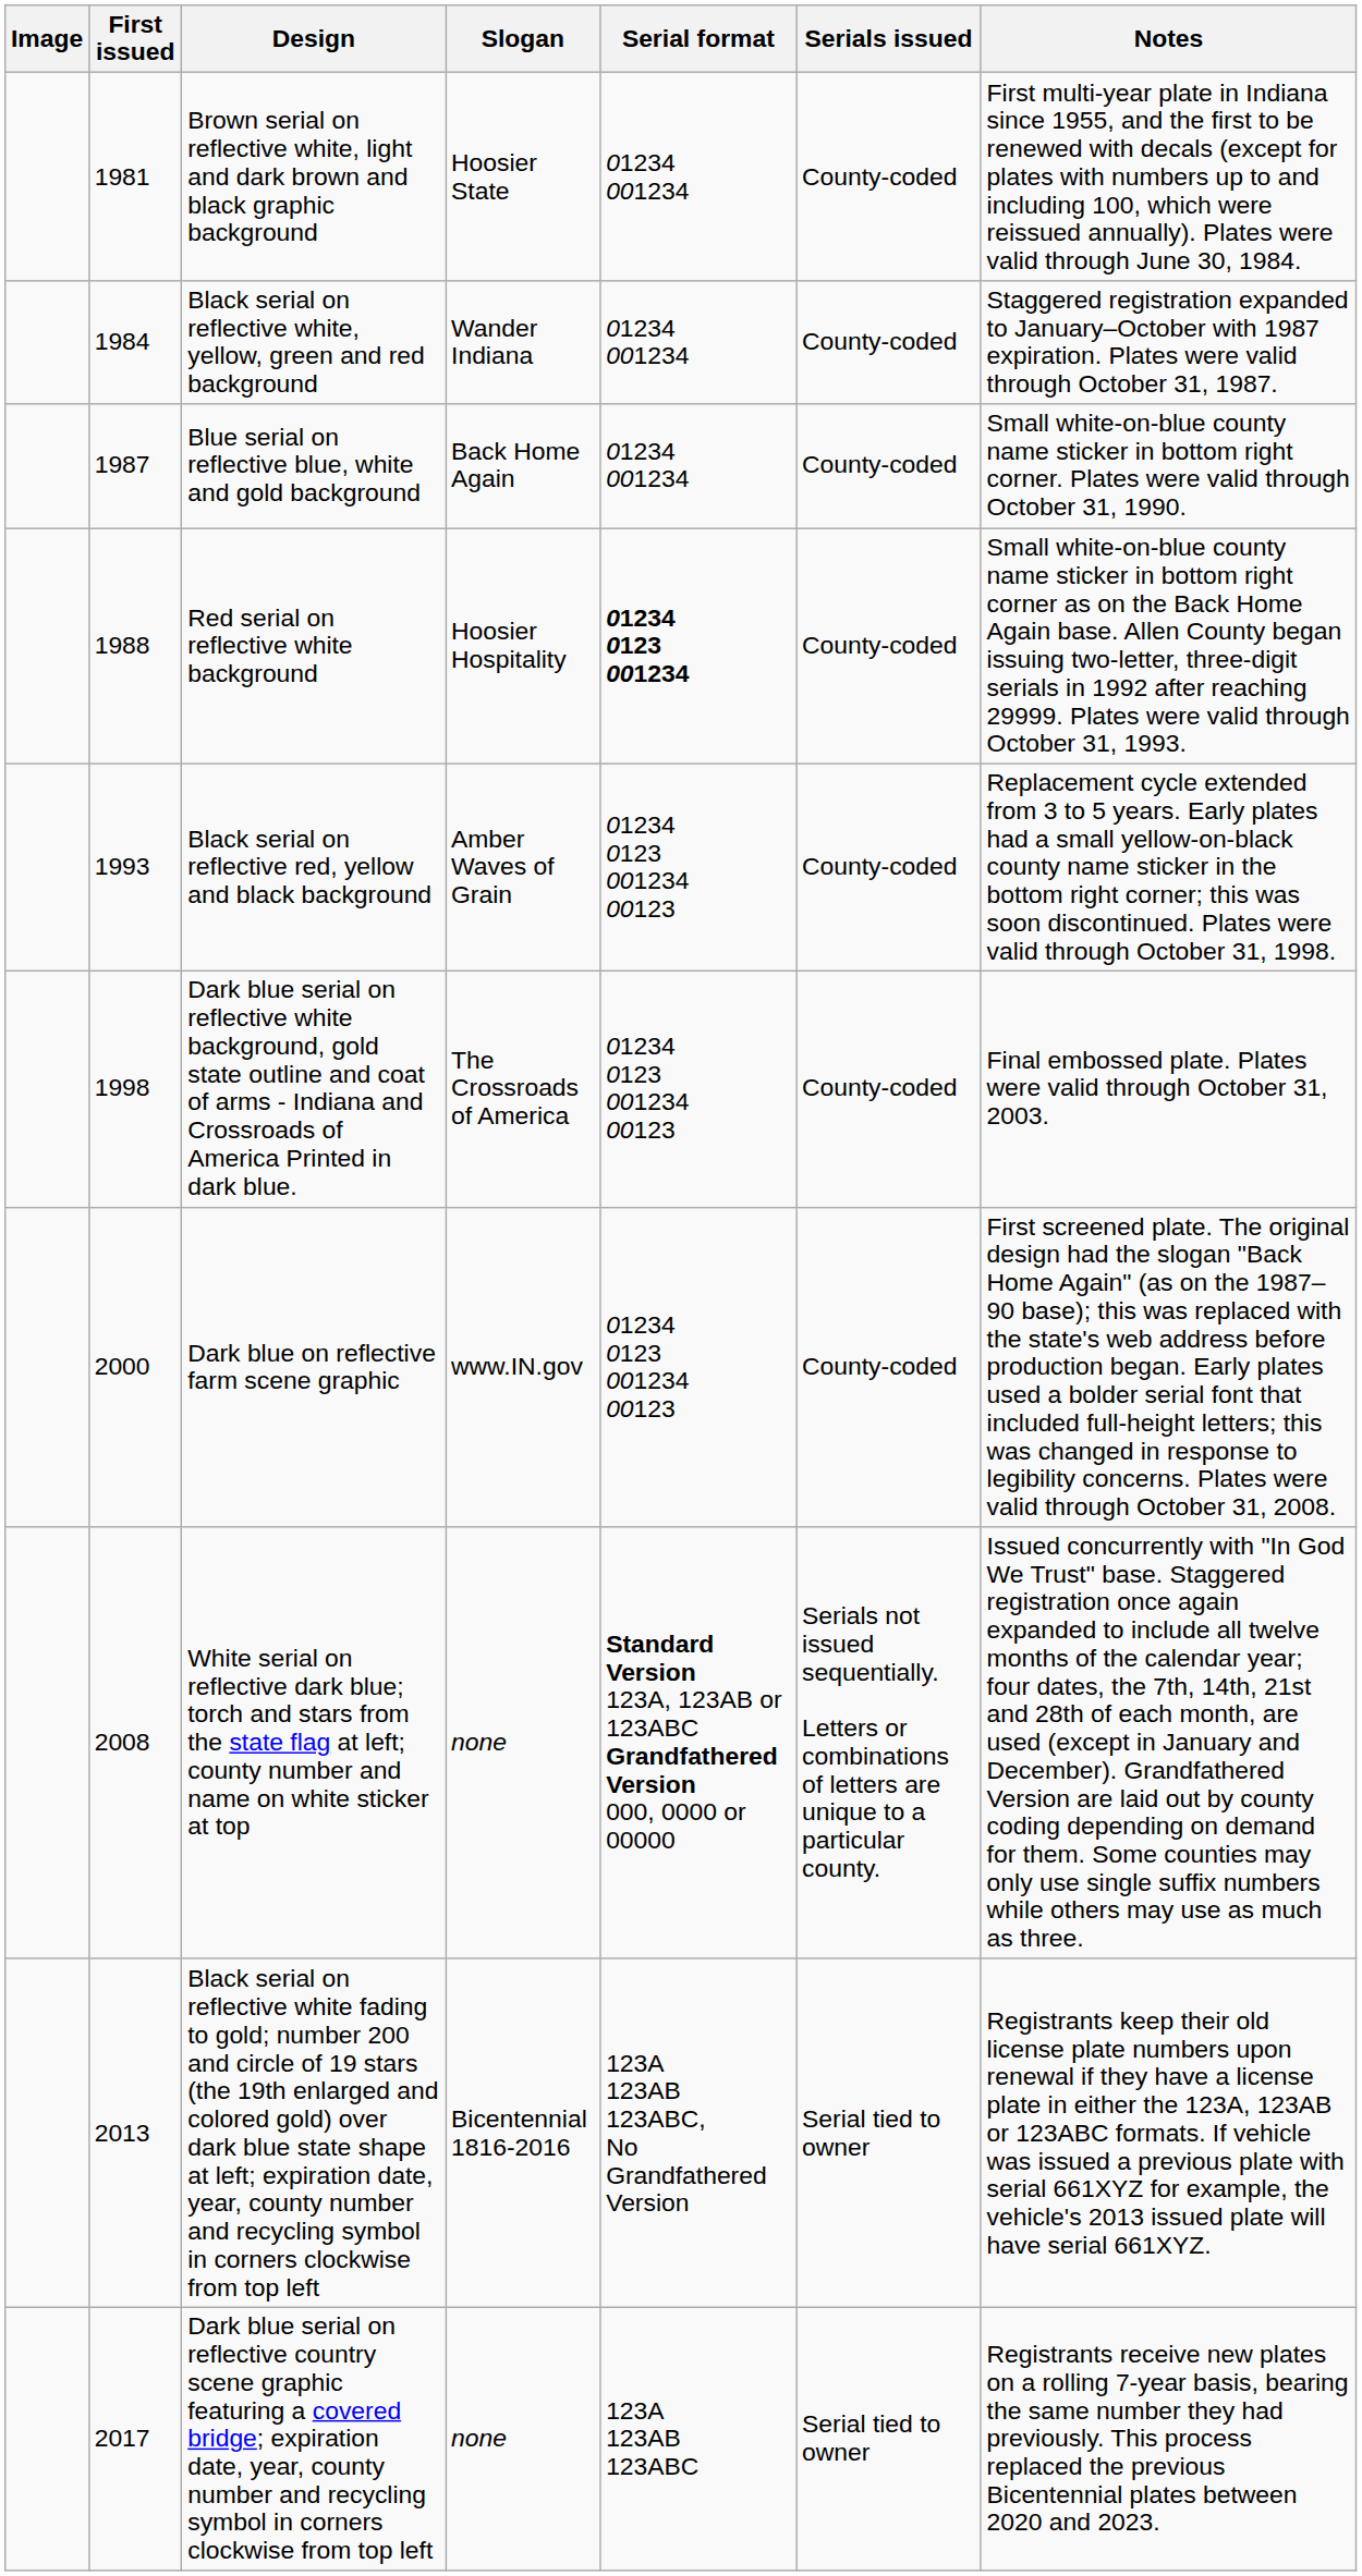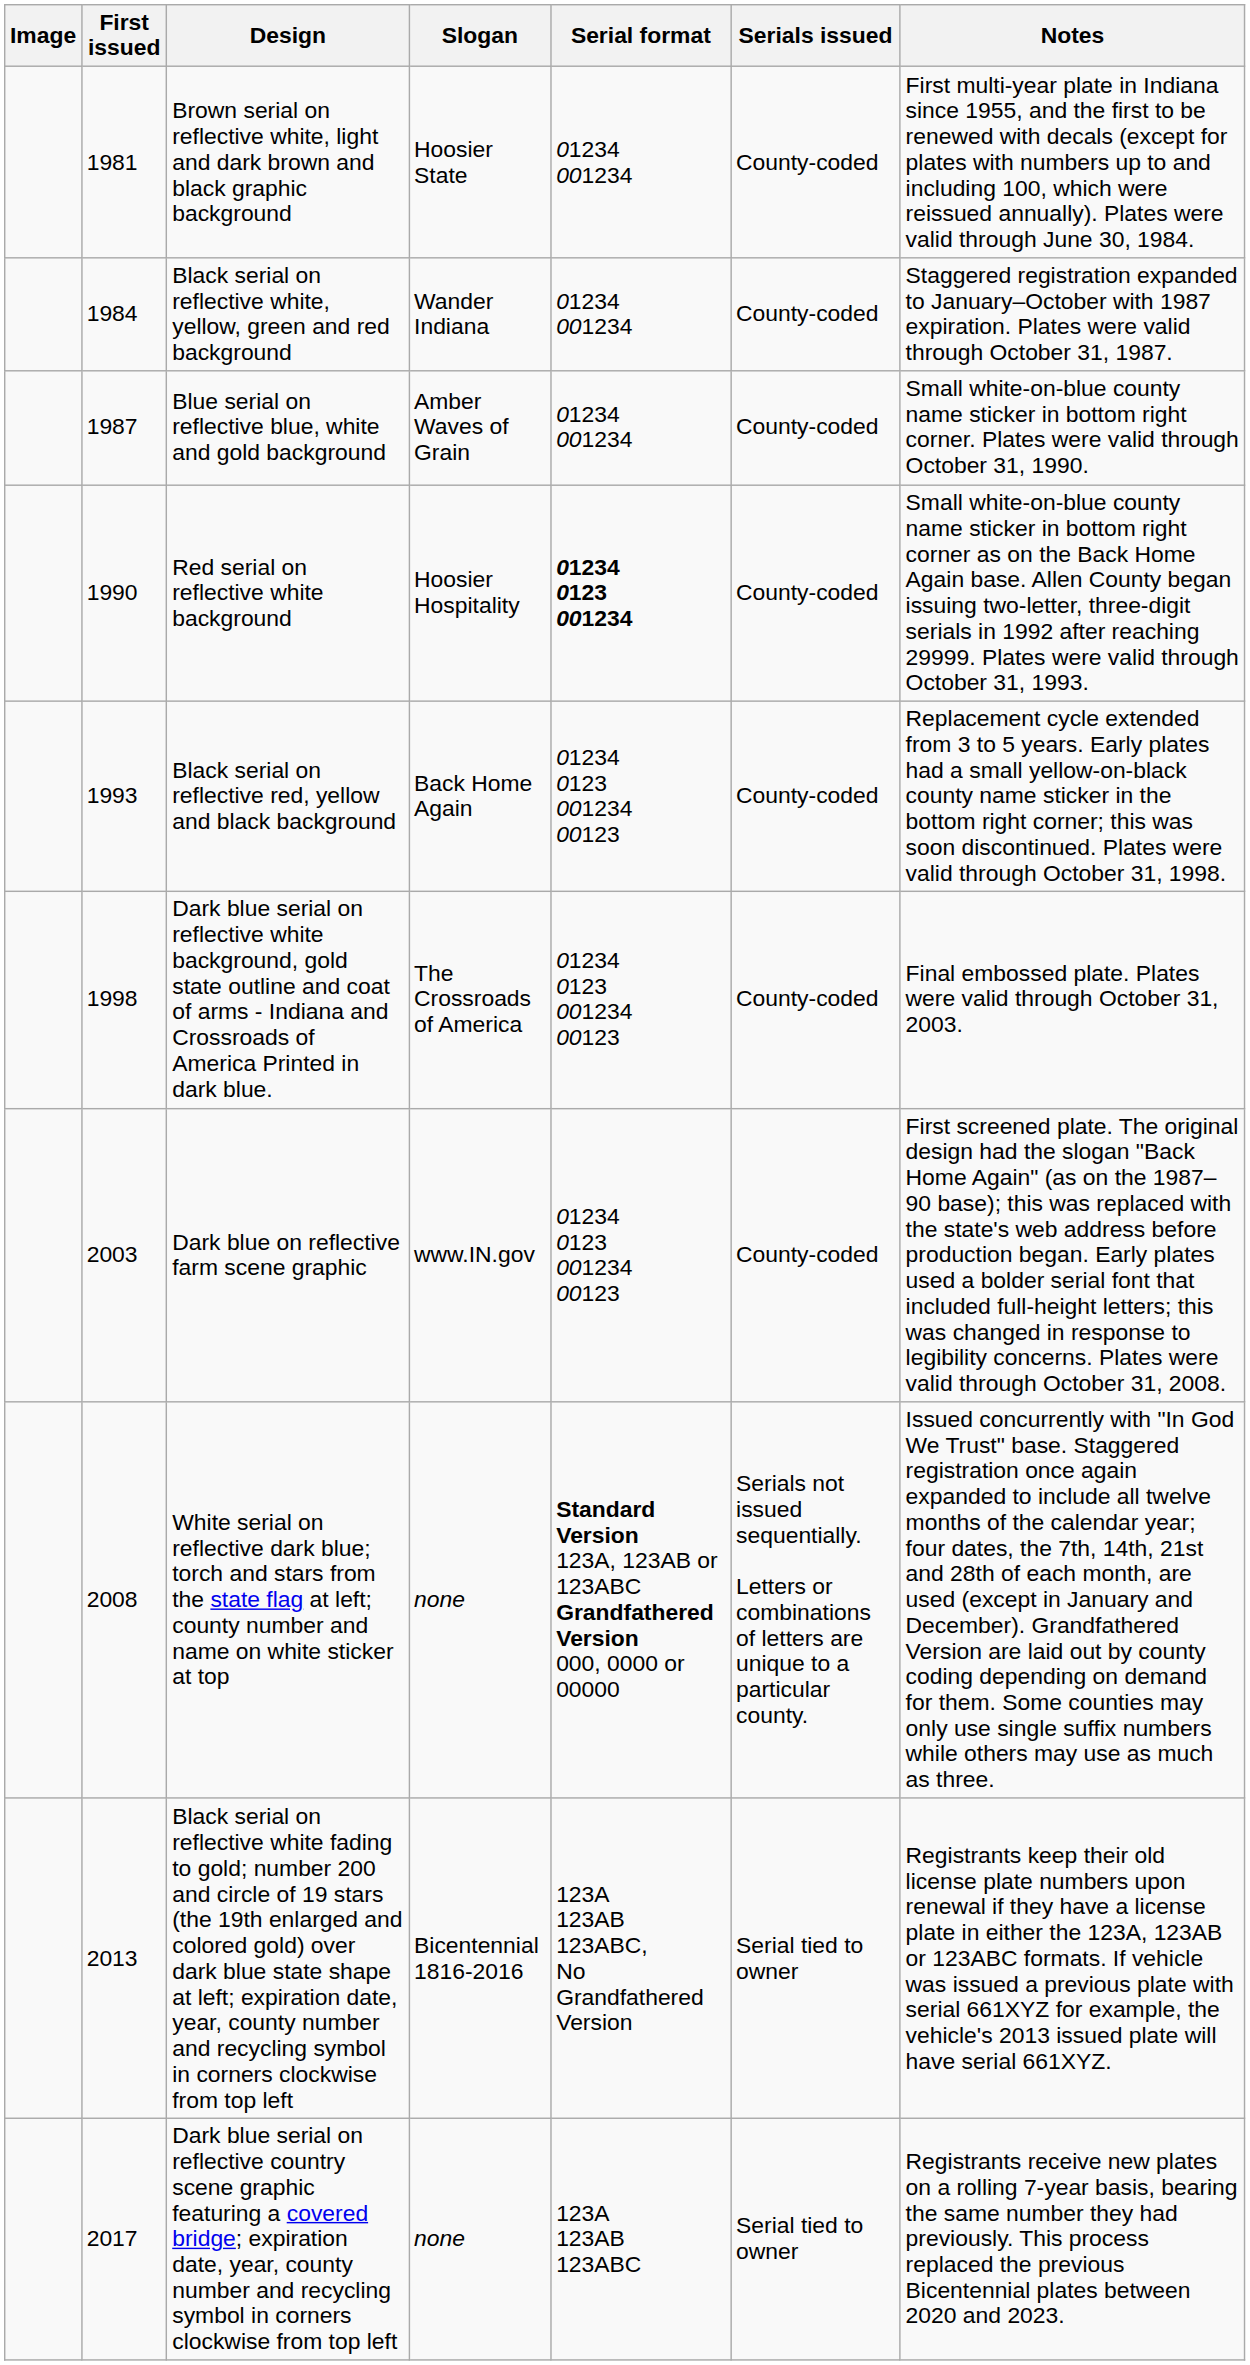 <table class="wikitable">
 <tr>
 <th>Image</th>
 <th>First issued</th>
 <th>Design</th>
 <th>Slogan</th>
 <th>Serial format</th>
 <th>Serials issued</th>
 <th>Notes</th>
 </tr>
 <tr>
 <td></td>
 <td>1981</td>
 <td>Brown serial on reflective white, light and dark brown and black graphic background</td>
 <td>Hoosier State</td>
 <td><em>0</em>1234<br><em>00</em>1234</td>
 <td>County-coded</td>
 <td>First multi-year plate in Indiana since 1955, and the first to be renewed with decals (except for plates with numbers up to and including 100, which were reissued annually). Plates were valid through June 30, 1984.</td>
 </tr>
 <tr>
 <td></td>
 <td>1984</td>
 <td>Black serial on reflective white, yellow, green and red background</td>
 <td>Wander Indiana</td>
 <td><em>0</em>1234<br><em>00</em>1234</td>
 <td>County-coded</td>
 <td>Staggered registration expanded to January–October with 1987 expiration.  Plates were valid through October 31, 1987.</td>
 </tr>
 <tr>
 <td></td>
 <td>1987</td>
 <td>Blue serial on reflective blue, white and gold background</td>
-<td>Back Home Again</td>
+<td>Amber Waves of Grain</td>
 <td><em>0</em>1234<br><em>00</em>1234</td>
 <td>County-coded</td>
 <td>Small white-on-blue county name sticker in bottom right corner. Plates were valid through October 31, 1990.</td>
 </tr>
 <tr>
 <td></td>
-<td>1988</td>
+<td>1990</td>
 <td>Red serial on reflective white background</td>
 <td>Hoosier Hospitality</td>
 <td><strong><em>0</em>1234<br><em>0</em>123<br><em>00</em>1234</strong></td>
 <td>County-coded</td>
 <td>Small white-on-blue county name sticker in bottom right corner as on the Back Home Again base. Allen County began issuing two-letter, three-digit serials in 1992 after reaching 29999. Plates were valid through October 31, 1993.</td>
 </tr>
 <tr>
 <td></td>
 <td>1993</td>
 <td>Black serial on reflective red, yellow and black background</td>
-<td>Amber Waves of Grain</td>
+<td>Back Home Again</td>
 <td><em>0</em>1234<br><em>0</em>123<br><em>00</em>1234<br><em>00</em>123</td>
 <td>County-coded</td>
 <td>Replacement cycle extended from 3 to 5 years. Early plates had a small yellow-on-black county name sticker in the bottom right corner; this was soon discontinued. Plates were valid through October 31, 1998.</td>
 </tr>
 <tr>
 <td></td>
 <td>1998</td>
 <td>Dark blue serial on reflective white background, gold state outline and coat of arms  - Indiana and Crossroads of America Printed in dark blue.</td>
 <td>The Crossroads of America</td>
 <td><em>0</em>1234<br><em>0</em>123<br><em>00</em>1234<br><em>00</em>123</td>
 <td>County-coded</td>
 <td>Final embossed plate. Plates were valid through October 31, 2003.</td>
 </tr>
 <tr>
 <td></td>
-<td>2000</td>
+<td>2003</td>
 <td>Dark blue on reflective farm scene graphic</td>
 <td>www.IN.gov</td>
 <td><em>0</em>1234<br><em>0</em>123<br><em>00</em>1234<br><em>00</em>123</td>
 <td>County-coded</td>
 <td>First screened plate. The original design had the slogan "Back Home Again" (as on the 1987–90 base); this was replaced with the state's web address before production began. Early plates used a bolder serial font that included full-height letters; this was changed in response to legibility concerns. Plates were valid through October 31, 2008.</td>
 </tr>
 <tr>
 <td></td>
 <td>2008</td>
 <td>White serial on reflective dark blue; torch and stars from the <a href='#'>state flag</a> at left; county number and name on white sticker at top</td>
 <td><em>none</em></td>
 <td><strong>Standard Version</strong> <br> 123A, 123AB or 123ABC <strong>Grandfathered <br> Version</strong> <br> 000, 0000 or 00000 <br></td>
 <td>Serials not issued sequentially. <br><br>Letters or combinations of letters are unique to a particular county.</td>
 <td>Issued concurrently with "In God We Trust" base.  Staggered registration once again expanded to include all twelve months of the calendar year; four dates, the 7th, 14th, 21st and 28th of each month, are used (except in January and December). Grandfathered Version are laid out by county coding depending on demand for them. Some counties may only use single suffix numbers while others may use as much as three.</td>
 </tr>
 <tr>
 <td></td>
 <td>2013</td>
 <td>Black serial on reflective white fading to gold; number 200 and circle of 19 stars (the 19th enlarged and colored gold) over dark blue state shape at left; expiration date, year, county number and recycling symbol in corners clockwise from top left</td>
 <td>Bicentennial 1816-2016</td>
 <td>123A<br>123AB<br>123ABC,<br>No Grandfathered Version</td>
 <td>Serial tied to owner</td>
 <td>Registrants keep their old license plate numbers upon renewal if they have a license plate in either the 123A, 123AB or 123ABC formats. If vehicle was issued a previous plate with serial 661XYZ for example, the vehicle's 2013 issued plate will have serial 661XYZ.</td>
 </tr>
 <tr>
 <td></td>
 <td>2017</td>
 <td>Dark blue serial on reflective country scene graphic featuring a <a href='#'>covered bridge</a>; expiration date, year, county number and recycling symbol in corners clockwise from top left</td>
 <td><em>none</em></td>
 <td>123A<br>123AB<br>123ABC</td>
 <td>Serial tied to owner</td>
 <td>Registrants receive new plates on a rolling 7-year basis, bearing the same number they had previously. This process replaced the previous Bicentennial plates between 2020 and 2023.</td>
 </tr>
 </table>
